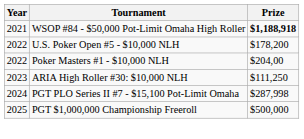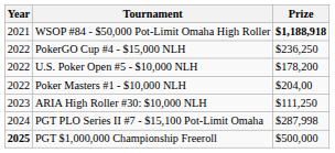 <table class="wikitable">
 <tr>
 <th>Year</th>
 <th>Tournament</th>
 <th>Prize</th>
 </tr>
 <tr>
 <td>2021</td>
 <td>WSOP #84 - $50,000 Pot-Limit Omaha High Roller</td>
 <td><strong>$1,188,918</strong></td>
+</tr>
+<tr>
+<td>2022</td>
+<td>PokerGO Cup #4 - $15,000 NLH</td>
+<td>$236,250</td>
 </tr>
 <tr>
 <td>2022</td>
 <td>U.S. Poker Open #5 - $10,000 NLH</td>
 <td>$178,200</td>
 </tr>
 <tr>
 <td>2022</td>
 <td>Poker Masters #1 - $10,000 NLH</td>
 <td>$204,00</td>
 </tr>
 <tr>
 <td>2023</td>
 <td>ARIA High Roller #30: $10,000 NLH</td>
 <td>$111,250</td>
 </tr>
 <tr>
 <td>2024</td>
 <td>PGT PLO Series II #7 - $15,100 Pot-Limit Omaha</td>
 <td>$287,998</td>
 </tr>
 <tr>
-<td>2025</td>
+<td><strong>2025</strong></td>
 <td>PGT $1,000,000 Championship Freeroll</td>
 <td>$500,000</td>
 </tr>
 </table>
